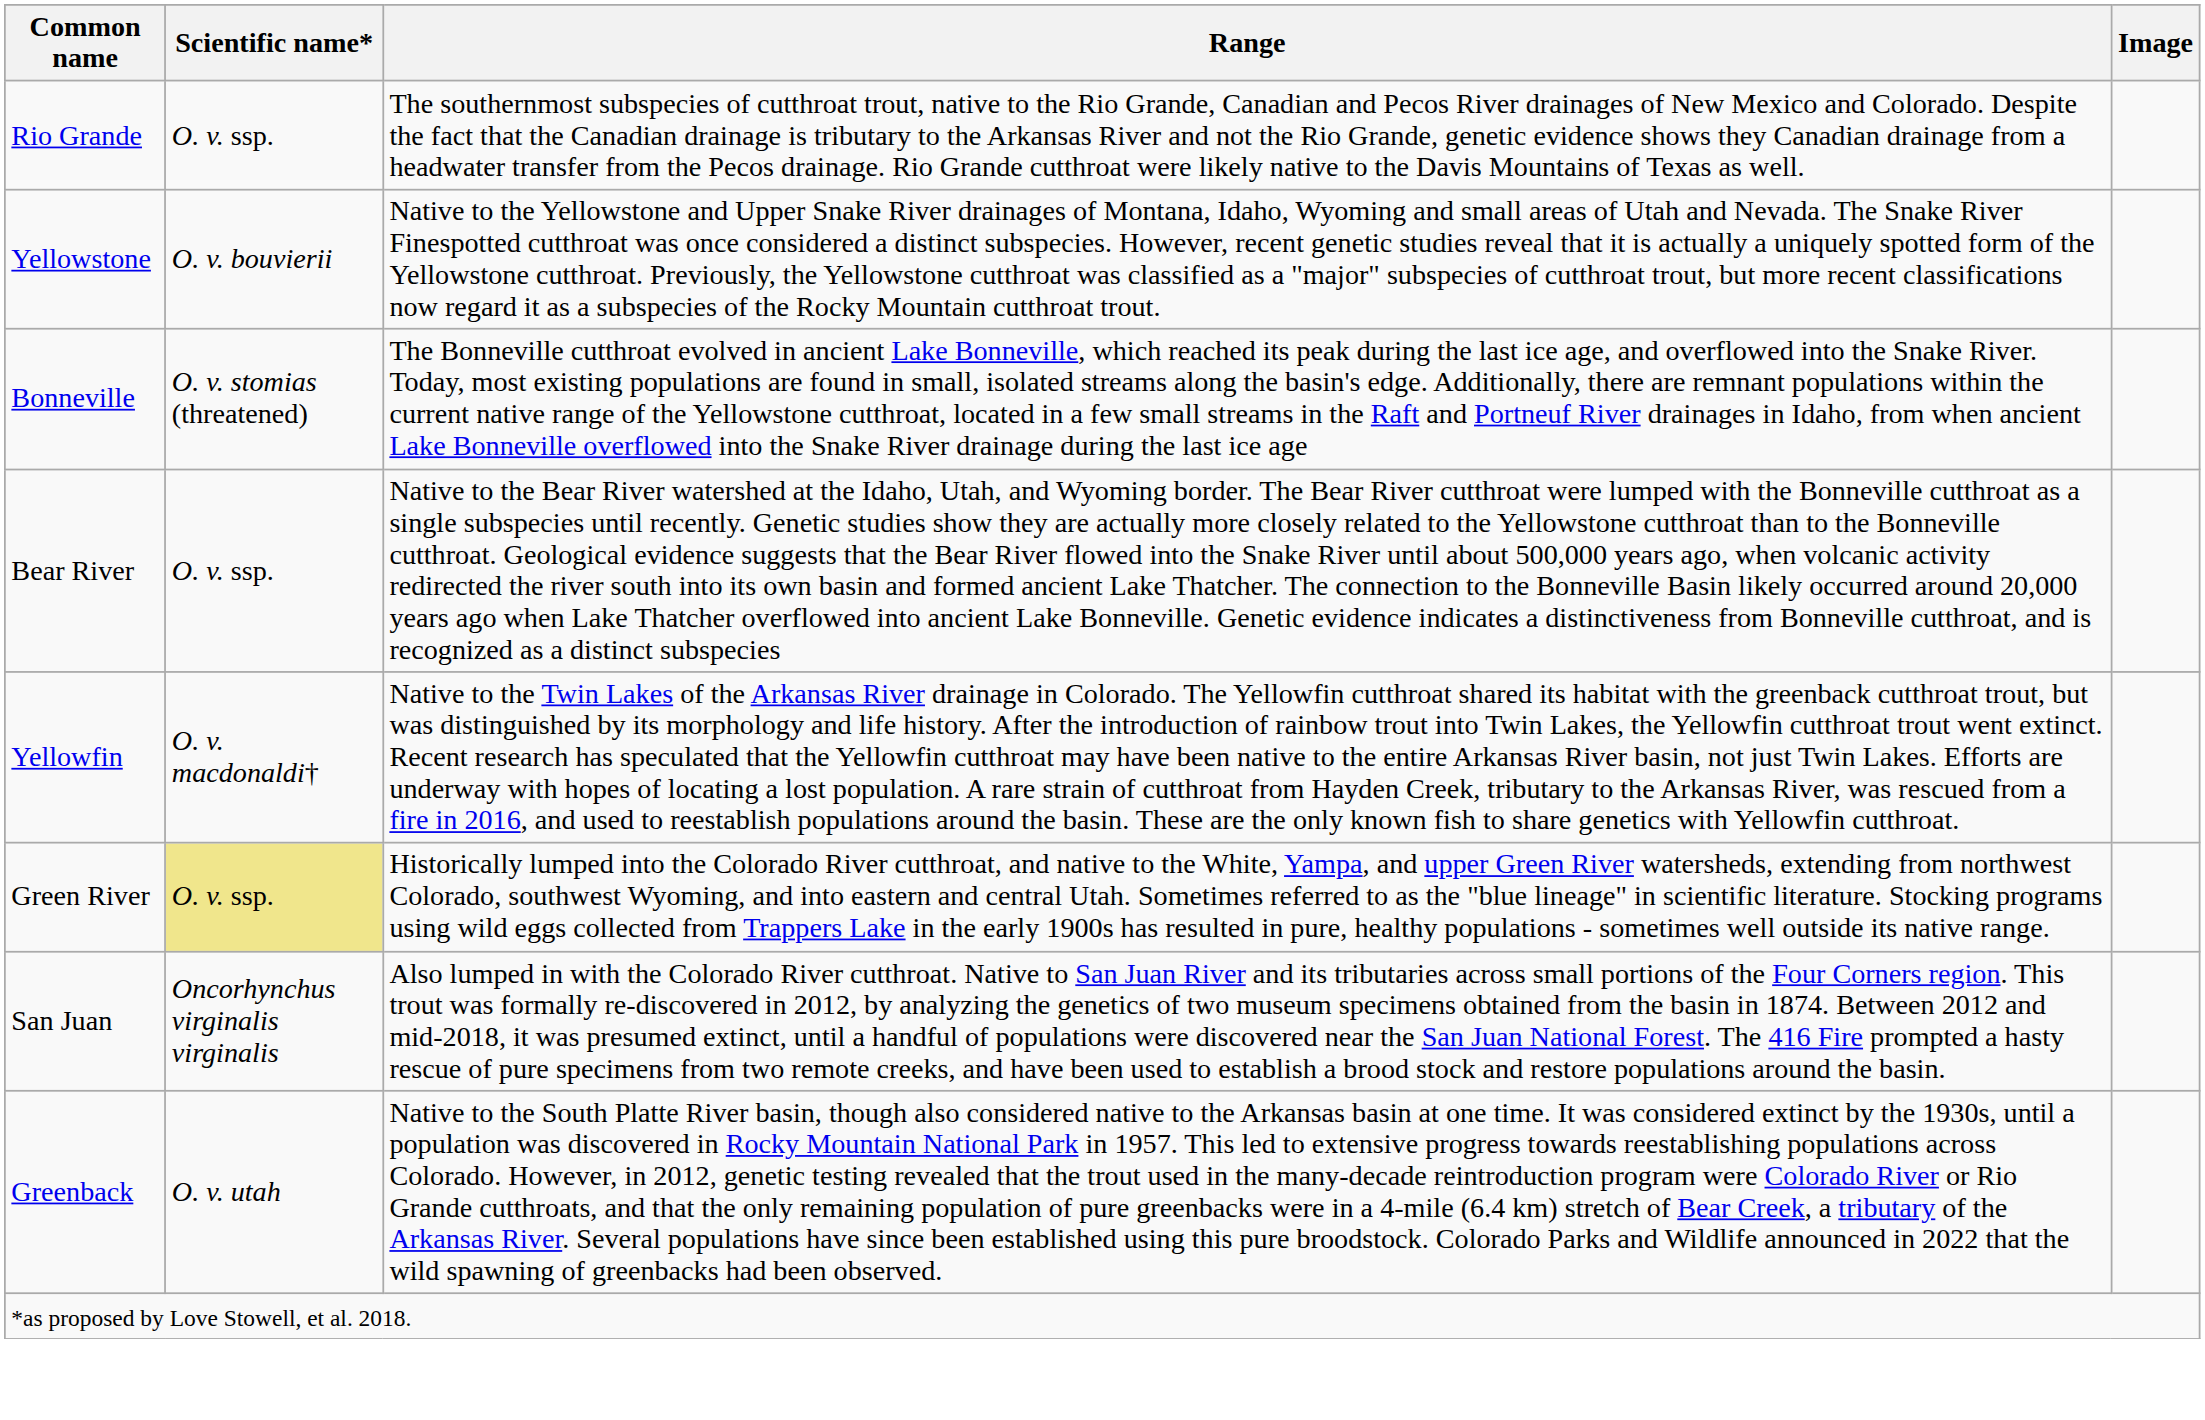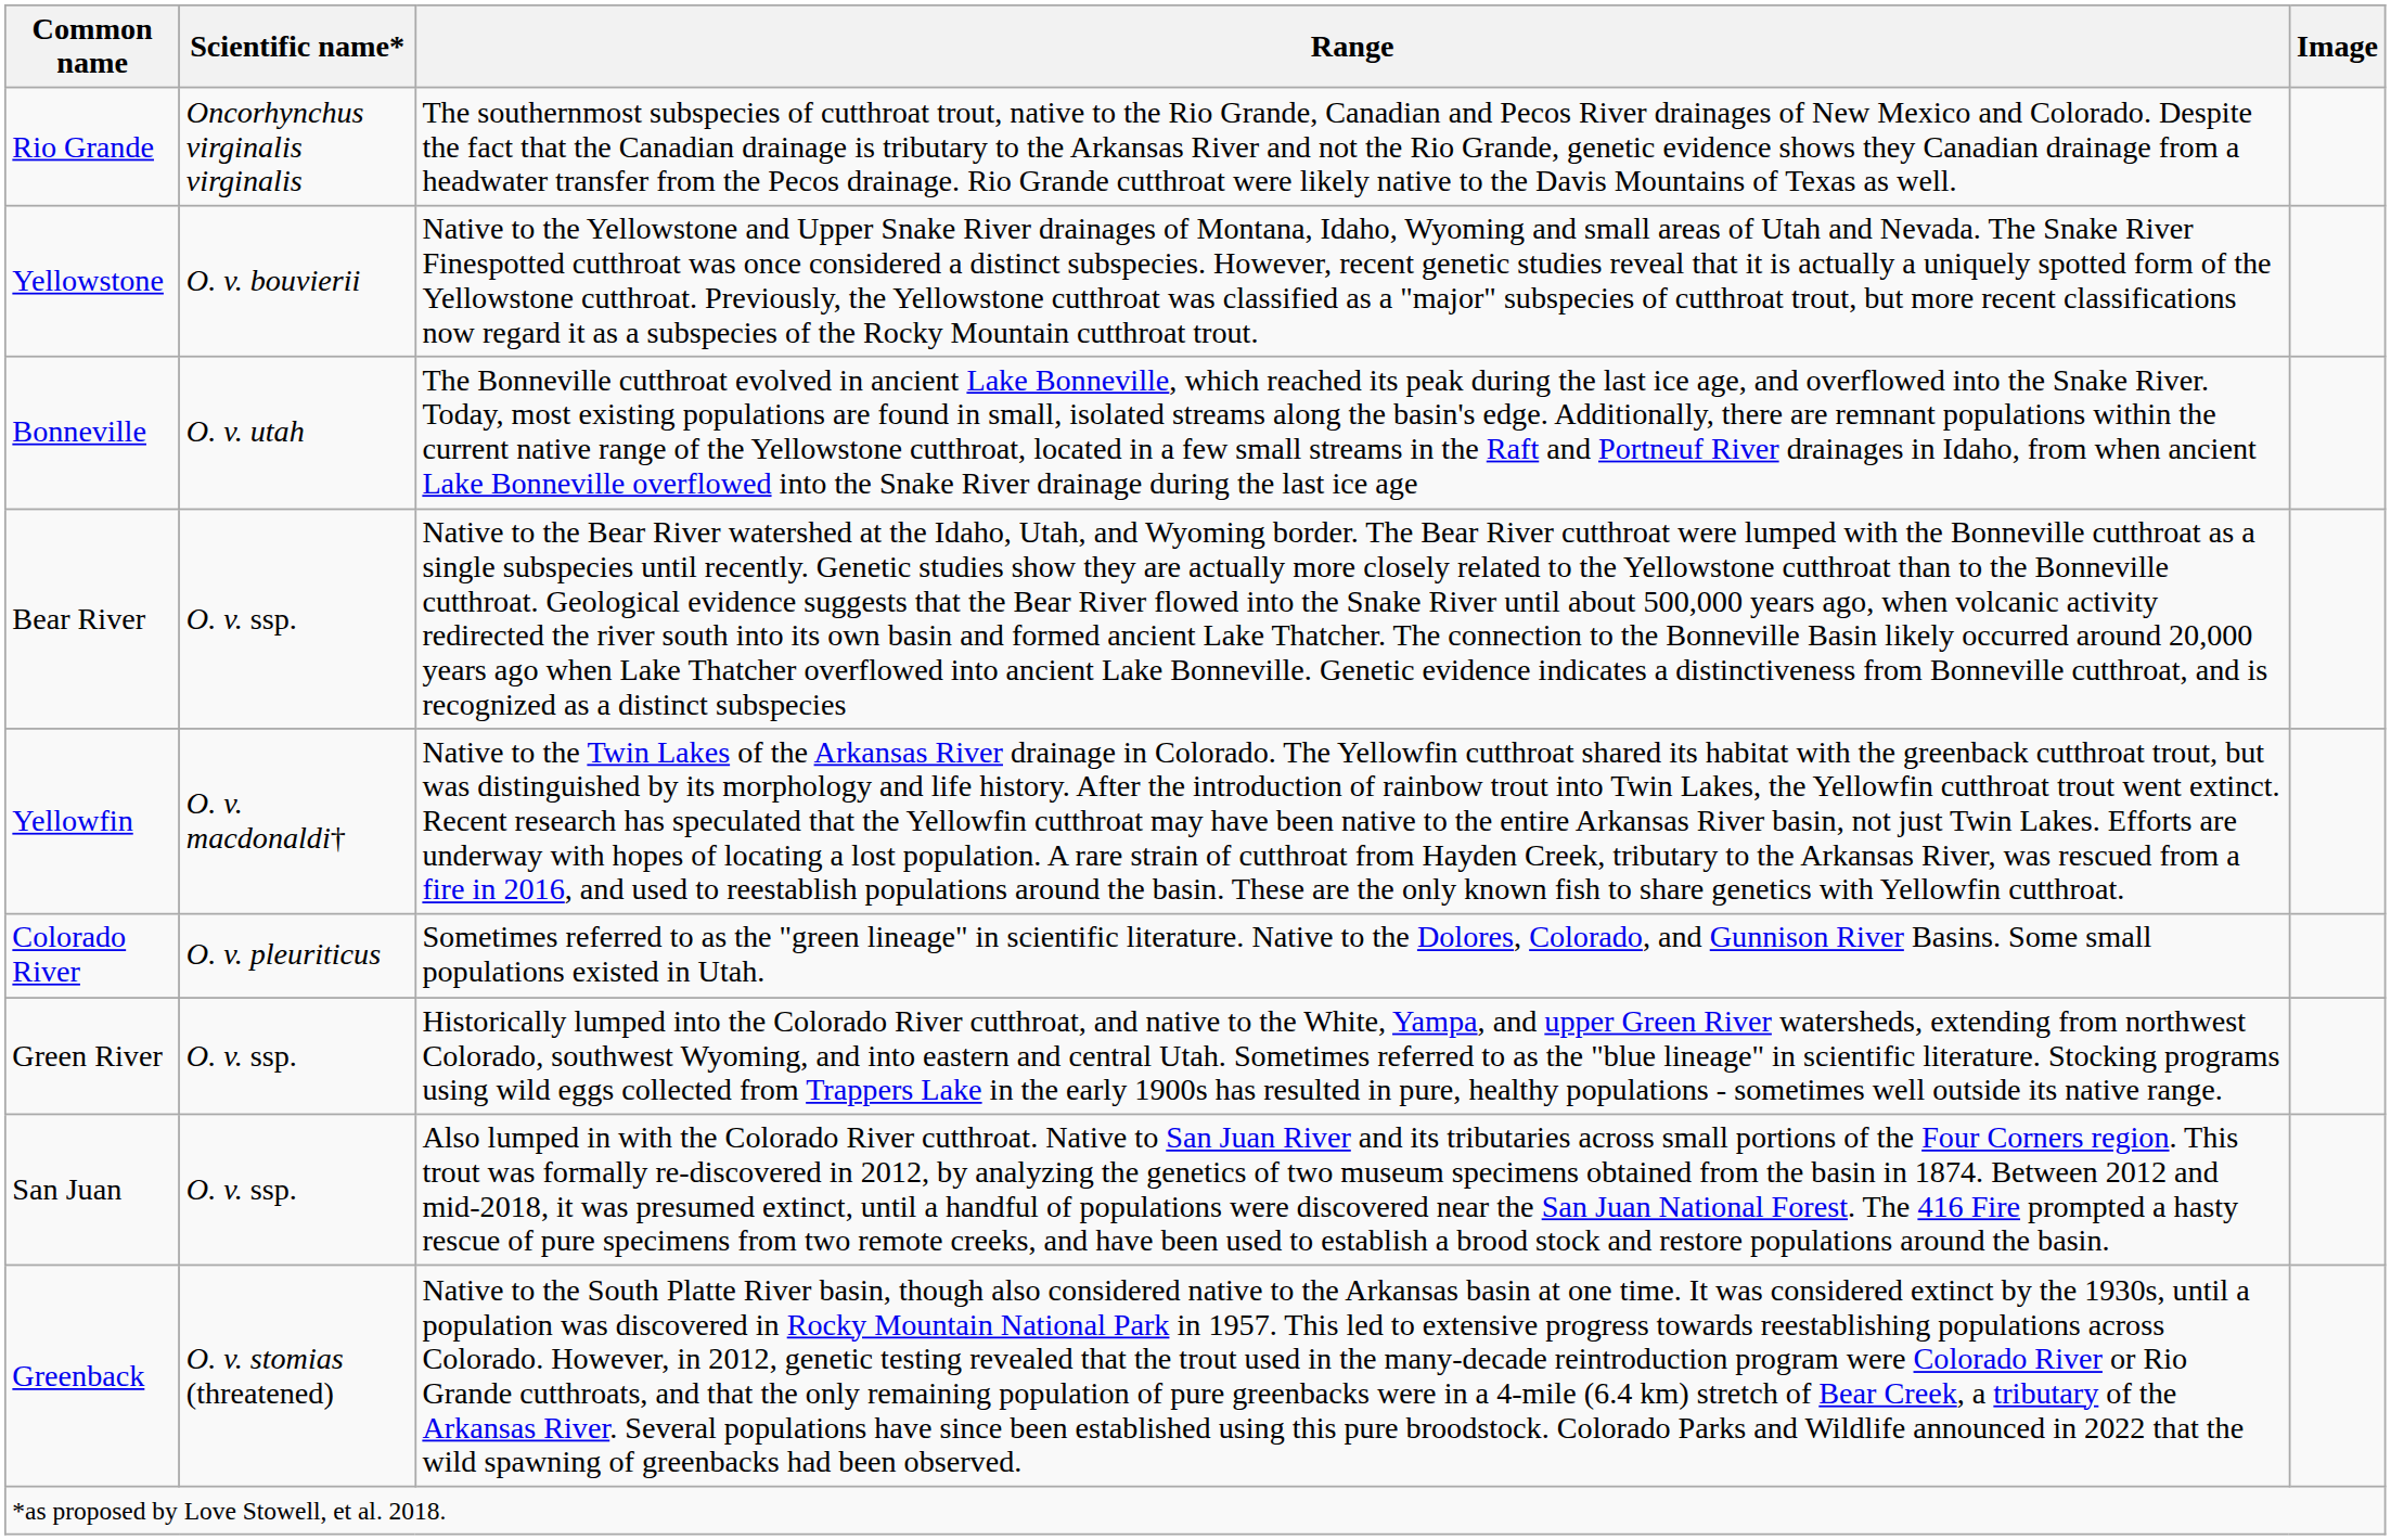 <table class="wikitable">
 <tr>
 <th>Common name</th>
 <th>Scientific name*</th>
 <th>Range</th>
 <th>Image</th>
 </tr>
 <tr>
 <td><a href='#'>Rio Grande</a></td>
-<td><em>O. v.</em> ssp.</td>
+<td><em>Oncorhynchus virginalis virginalis</em></td>
 <td>The southernmost subspecies of cutthroat trout, native to the Rio Grande, Canadian and Pecos River drainages of New Mexico and Colorado. Despite the fact that the Canadian drainage is tributary to the Arkansas River and not the Rio Grande, genetic evidence shows they Canadian drainage from a headwater transfer from the Pecos drainage. Rio Grande cutthroat were likely native to the Davis Mountains of Texas as well.</td>
 <td></td>
 </tr>
 <tr>
 <td><a href='#'>Yellowstone</a></td>
 <td><em>O. v. bouvierii</em></td>
 <td>Native to the Yellowstone and Upper Snake River drainages of Montana, Idaho, Wyoming and small areas of Utah and Nevada. The Snake River Finespotted cutthroat was once considered a distinct subspecies. However, recent genetic studies reveal that it is actually a uniquely spotted form of the Yellowstone cutthroat. Previously, the Yellowstone cutthroat was classified as a "major" subspecies of cutthroat trout, but more recent classifications now regard it as a subspecies of the Rocky Mountain cutthroat trout.</td>
 <td></td>
 </tr>
 <tr>
 <td><a href='#'>Bonneville</a></td>
-<td><em>O. v. stomias</em> (threatened)</td>
+<td><em>O. v. utah</em></td>
 <td>The Bonneville cutthroat evolved in ancient <a href='#'>Lake Bonneville</a>,  which reached its peak during the last ice age, and overflowed into the Snake River. Today, most existing populations are found in small, isolated streams along the basin's edge. Additionally, there are remnant populations within the current native range of the Yellowstone cutthroat, located in a few small streams in the <a href='#'>Raft</a> and <a href='#'>Portneuf River</a> drainages in Idaho, from when ancient <a href='#'>Lake Bonneville overflowed</a> into the Snake River drainage during the last ice age</td>
 <td></td>
 </tr>
 <tr>
 <td>Bear River</td>
 <td><em>O. v.</em> ssp.</td>
 <td>Native to the Bear River watershed at the Idaho, Utah, and Wyoming border. The Bear River cutthroat were lumped with the Bonneville cutthroat as a single subspecies until recently. Genetic studies show they are actually more closely related to the Yellowstone cutthroat than to the Bonneville cutthroat. Geological evidence suggests that the Bear River flowed into the Snake River until about 500,000 years ago, when volcanic activity redirected the river south into its own basin and formed ancient Lake Thatcher. The connection to the Bonneville Basin likely occurred around 20,000 years ago when Lake Thatcher overflowed into ancient Lake Bonneville. Genetic evidence indicates a distinctiveness from Bonneville cutthroat, and is recognized as a distinct subspecies</td>
 <td></td>
 </tr>
 <tr>
 <td><a href='#'>Yellowfin</a></td>
 <td><em>O. v. macdonaldi</em>†</td>
 <td>Native to the <a href='#'>Twin Lakes</a> of the <a href='#'>Arkansas River</a> drainage in Colorado. The Yellowfin cutthroat shared its habitat with the greenback cutthroat trout, but was distinguished by its morphology and life history. After the introduction of rainbow trout into Twin Lakes, the Yellowfin cutthroat trout went extinct. Recent research has speculated that the Yellowfin cutthroat may have been native to the entire Arkansas River basin, not just Twin Lakes. Efforts are underway with hopes of locating a lost population. A rare strain of cutthroat from Hayden Creek, tributary to the Arkansas River, was rescued from a <a href='#'>fire in 2016</a>, and used to reestablish populations around the basin. These are the only known fish to share genetics with Yellowfin cutthroat.</td>
 <td></td>
 </tr>
 <tr>
+<td><a href='#'>Colorado River</a></td>
+<td><em>O. v. pleuriticus</em></td>
+<td>Sometimes referred to as the "green lineage" in scientific literature. Native to the <a href='#'>Dolores</a>, <a href='#'>Colorado</a>, and <a href='#'>Gunnison River</a> Basins. Some small populations existed in Utah.</td>
+<td></td>
+</tr>
+<tr>
 <td>Green River</td>
-<td style="background: khaki;"><em>O. v.</em> ssp.</td>
+<td><em>O. v.</em> ssp.</td>
 <td>Historically lumped into the Colorado River cutthroat, and native to the White, <a href='#'>Yampa</a>, and <a href='#'>upper Green River</a> watersheds, extending from northwest Colorado, southwest Wyoming, and into eastern and central Utah. Sometimes referred to as the "blue lineage" in scientific literature. Stocking programs using wild eggs collected from <a href='#'>Trappers Lake</a> in the early 1900s has resulted in pure, healthy populations - sometimes well outside its native range.</td>
 <td></td>
 </tr>
 <tr>
 <td>San Juan</td>
-<td><em>Oncorhynchus virginalis virginalis</em></td>
+<td><em>O. v.</em> ssp.</td>
 <td>Also lumped in with the Colorado River cutthroat. Native to <a href='#'>San Juan River</a> and its tributaries across small portions of the <a href='#'>Four Corners region</a>. This trout was formally re-discovered in 2012, by analyzing the genetics of two museum specimens obtained from the basin in 1874. Between 2012 and mid-2018, it was presumed extinct, until a handful of populations were discovered near the <a href='#'>San Juan National Forest</a>. The <a href='#'>416 Fire</a> prompted a hasty rescue of pure specimens from two remote creeks, and have been used to establish a brood stock and restore populations around the basin.</td>
 <td></td>
 </tr>
 <tr>
 <td><a href='#'>Greenback</a></td>
-<td><em>O. v. utah</em></td>
+<td><em>O. v. stomias</em> (threatened)</td>
 <td>Native to the South Platte River basin, though also considered native to the Arkansas basin at one time. It was considered extinct by the 1930s, until a population was discovered in <a href='#'>Rocky Mountain National Park</a> in 1957. This led to extensive progress towards reestablishing populations across Colorado. However, in 2012, genetic testing revealed that the trout used in the many-decade reintroduction program were <a href='#'>Colorado River</a> or Rio Grande cutthroats, and that the only remaining population of pure greenbacks were in a 4-mile (6.4 km) stretch of <a href='#'>Bear Creek</a>, a <a href='#'>tributary</a> of the <a href='#'>Arkansas River</a>. Several populations have since been established using this pure broodstock. Colorado Parks and Wildlife announced in 2022 that the wild spawning of greenbacks had been observed.</td>
 <td></td>
 </tr>
 <tr>
 <td colspan="4"><small>*as proposed by Love Stowell, et al. 2018.</small></td>
 </tr>
 </table>
